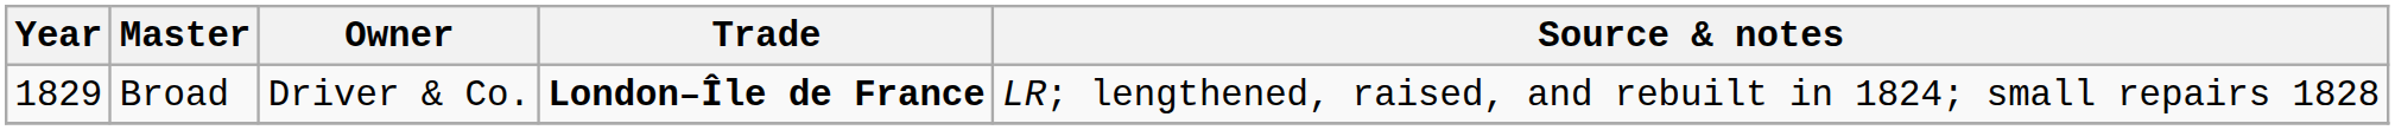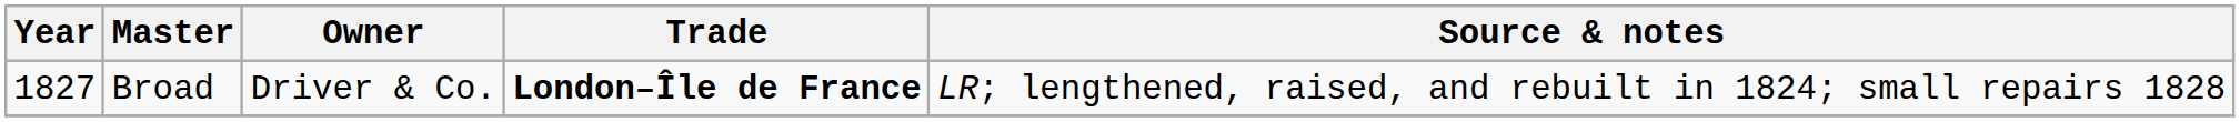 <table class=" wikitable">
 <tr>
 <th>Year</th>
 <th>Master</th>
 <th>Owner</th>
 <th>Trade</th>
 <th>Source & notes</th>
 </tr>
 <tr>
-<td>1829</td>
+<td>1827</td>
 <td>Broad</td>
 <td>Driver & Co.</td>
 <td><strong>London–Île de France</strong></td>
 <td><em>LR</em>; lengthened, raised, and rebuilt in 1824; small repairs 1828</td>
 </tr>
 <tr>
 </tr>
 </table>
